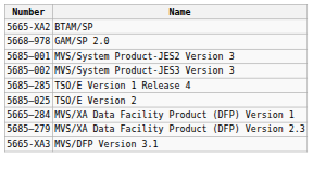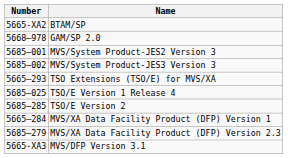 <table class="wikitable">
 <tr>
 <th>Number</th>
 <th syle="text-align:left">Name</th>
 </tr>
 <tr>
 <td>5665-XA2</td>
 <td>BTAM/SP</td>
 </tr>
 <tr>
 <td>5668–978</td>
 <td>GAM/SP 2.0</td>
 </tr>
 <tr>
 <td>5685–001</td>
 <td>MVS/System Product-JES2 Version 3</td>
 </tr>
 <tr>
 <td>5685–002</td>
 <td>MVS/System Product-JES3 Version 3</td>
 </tr>
 <tr>
-<td>5685–285</td>
+<td>5665–293</td>
+<td>TSO Extensions (TSO/E) for MVS/XA</td>
+</tr>
+<tr>
+<td>5685–025</td>
 <td>TSO/E Version 1 Release 4</td>
 </tr>
 <tr>
-<td>5685–025</td>
+<td>5685–285</td>
 <td>TSO/E Version 2</td>
 </tr>
 <tr>
 <td>5665–284</td>
 <td>MVS/XA Data Facility Product (DFP) Version 1</td>
 </tr>
 <tr>
 <td>5685–279</td>
 <td>MVS/XA Data Facility Product (DFP) Version 2.3</td>
 </tr>
 <tr>
 <td>5665-XA3</td>
 <td>MVS/DFP Version 3.1</td>
 </tr>
 </table>
